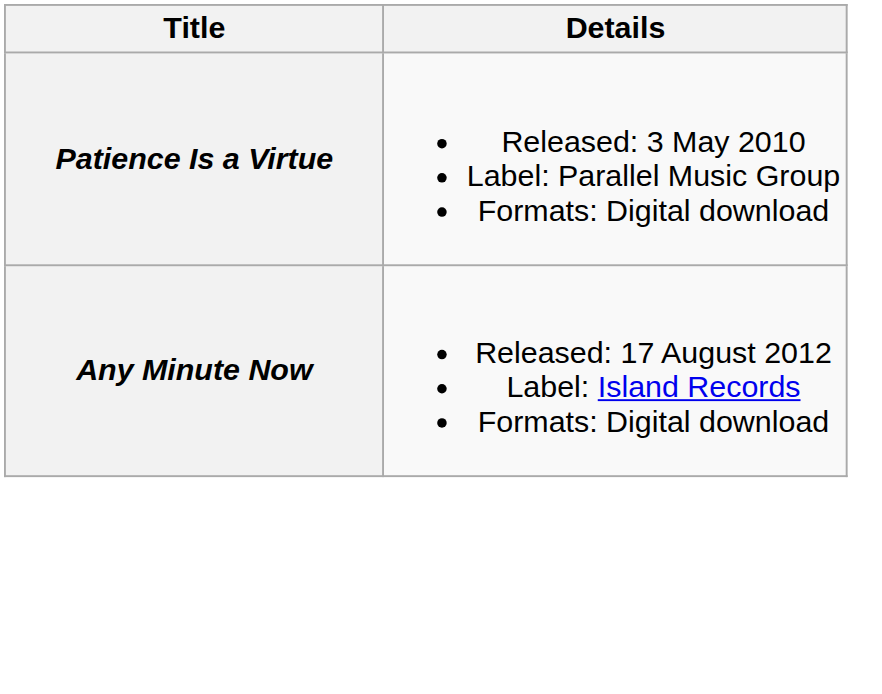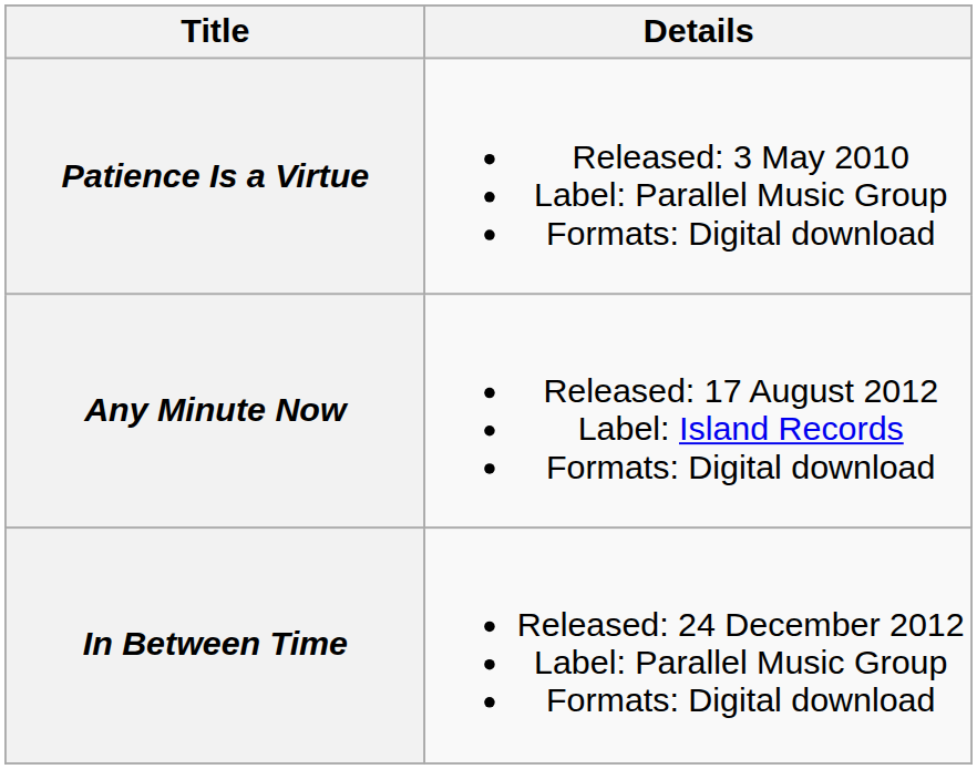 <table class="wikitable plainrowheaders" style="text-align:center;">
 <tr>
 <th scope="col" style="width:12em;">Title</th>
 <th scope="col">Details</th>
 </tr>
 <tr>
 <th scope="row"><em>Patience Is a Virtue</em></th>
 <td><br><ul><li>Released: 3 May 2010</li><li>Label: Parallel Music Group</li><li>Formats: Digital download</li></ul></td>
 </tr>
 <tr>
 <th scope="row"><em>Any Minute Now</em></th>
 <td><br><ul><li>Released: 17 August 2012</li><li>Label: <a href='#'>Island Records</a></li><li>Formats: Digital download</li></ul></td>
 </tr>
+<tr>
+<th scope="row"><em>In Between Time</em></th>
+<td><br><ul><li>Released: 24 December 2012</li><li>Label: Parallel Music Group</li><li>Formats: Digital download</li></ul></td>
+</tr>
 </table>
